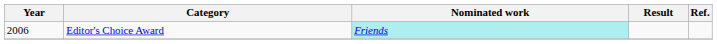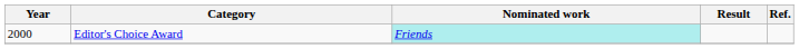 <table class=wikitable>
 <tr>
 <th scope="col" style="width:5em;">Year</th>
 <th scope="col" style="width:26em;">Category</th>
 <th scope="col" style="width:25em;">Nominated work</th>
 <th scope="col" style="width:5em;">Result</th>
 <th>Ref.</th>
 </tr>
 <tr>
-<td>2006</td>
+<td>2000</td>
 <td><a href='#'>Editor's Choice Award</a></td>
 <td style="background: paleturquoise;"><em><a href='#'>Friends</a></em></td>
 <td></td>
 <td></td>
 </tr>
 <tr>
 </tr>
 </table>
